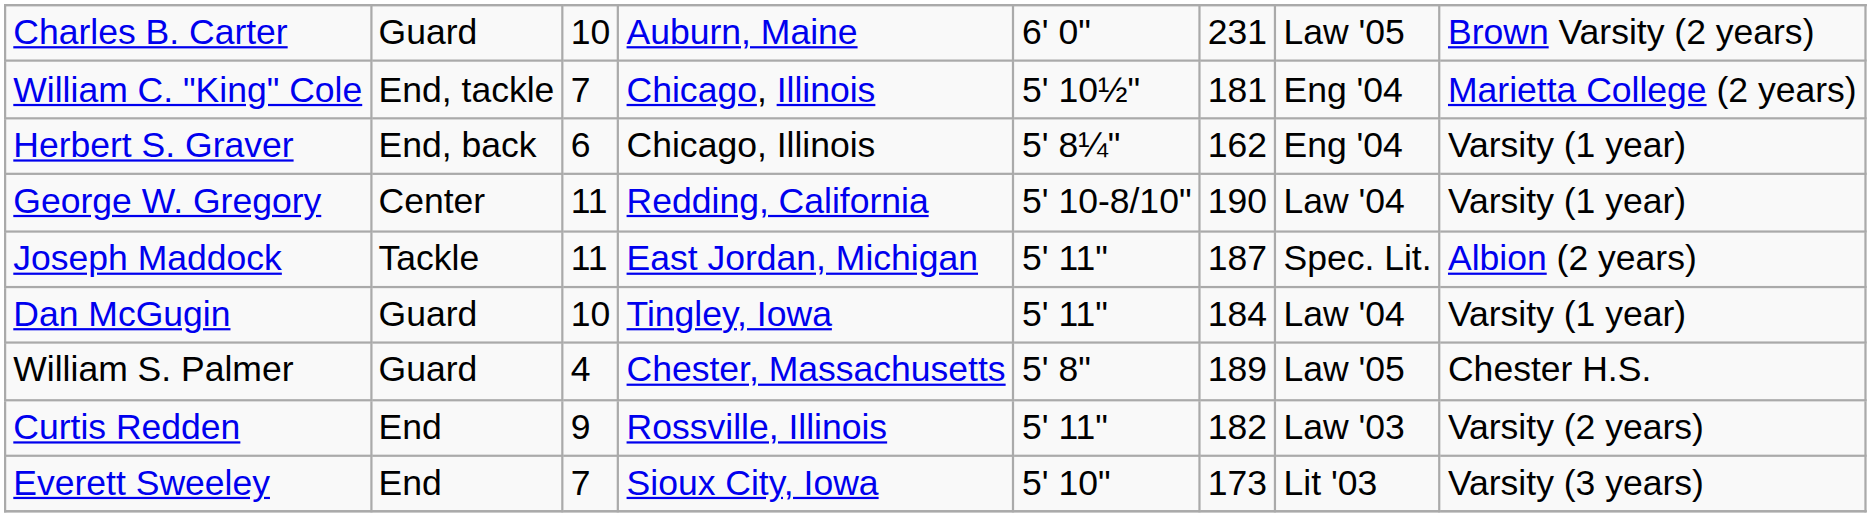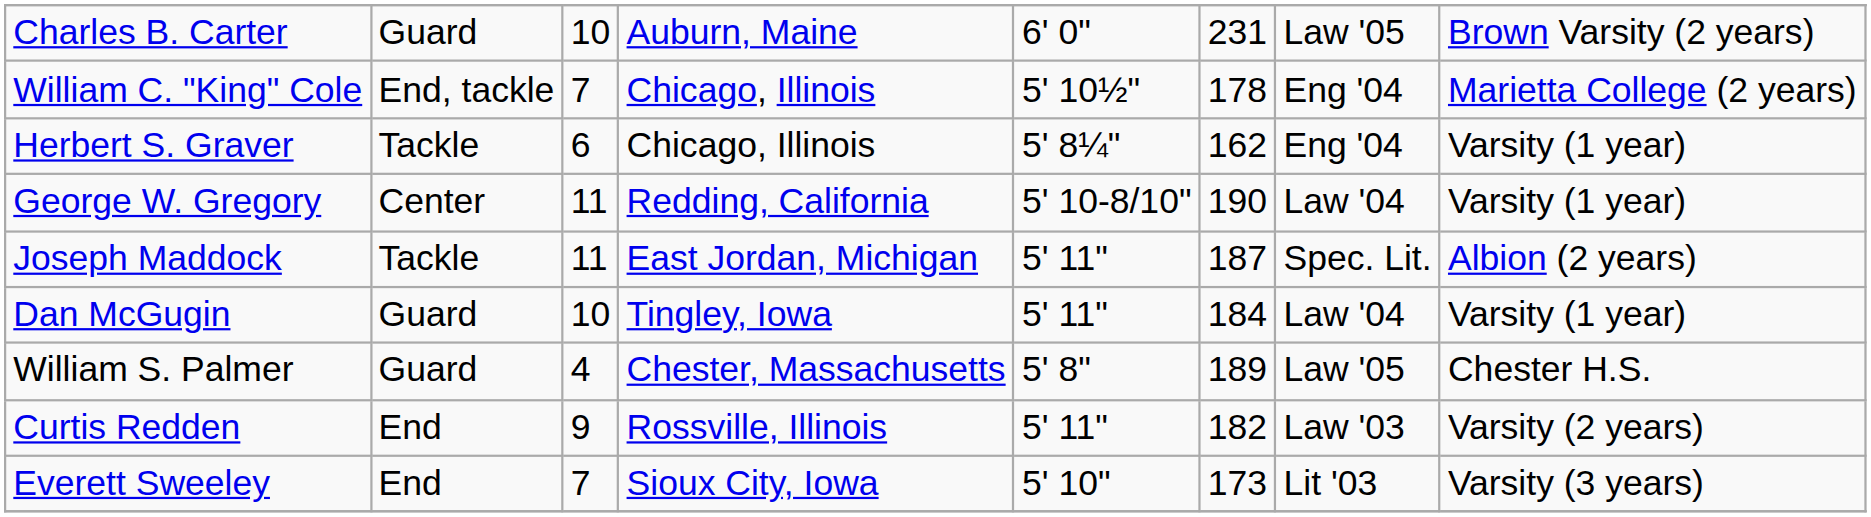 <table class="wikitable">
 <tr>
 </tr>
 <tr>
 <td><a href='#'>Charles B. Carter</a></td>
 <td>Guard</td>
 <td>10</td>
 <td><a href='#'>Auburn, Maine</a></td>
 <td>6' 0"</td>
 <td>231</td>
 <td>Law '05</td>
 <td><a href='#'>Brown</a> Varsity (2 years)</td>
 </tr>
 <tr>
 <td><a href='#'>William C. "King" Cole</a></td>
 <td>End,  tackle</td>
 <td>7</td>
 <td><a href='#'>Chicago</a>, <a href='#'>Illinois</a></td>
 <td>5' 10½"</td>
-<td>181</td>
+<td>178</td>
 <td>Eng '04</td>
 <td><a href='#'>Marietta College</a> (2 years)</td>
 </tr>
 <tr>
 <td><a href='#'>Herbert S. Graver</a></td>
-<td>End, back</td>
+<td>Tackle</td>
 <td>6</td>
 <td>Chicago, Illinois</td>
 <td>5' 8¼"</td>
 <td>162</td>
 <td>Eng '04</td>
 <td>Varsity (1 year)</td>
 </tr>
 <tr>
 <td><a href='#'>George W. Gregory</a></td>
 <td>Center</td>
 <td>11</td>
 <td><a href='#'>Redding, California</a></td>
 <td>5' 10-8/10"</td>
 <td>190</td>
 <td>Law '04</td>
 <td>Varsity (1 year)</td>
 </tr>
 <tr>
 <td><a href='#'>Joseph Maddock</a></td>
 <td>Tackle</td>
 <td>11</td>
 <td><a href='#'>East Jordan, Michigan</a></td>
 <td>5' 11"</td>
 <td>187</td>
 <td>Spec. Lit.</td>
 <td><a href='#'>Albion</a> (2 years)</td>
 </tr>
 <tr>
 <td><a href='#'>Dan McGugin</a></td>
 <td>Guard</td>
 <td>10</td>
 <td><a href='#'>Tingley, Iowa</a></td>
 <td>5' 11"</td>
 <td>184</td>
 <td>Law '04</td>
 <td>Varsity (1 year)</td>
 </tr>
 <tr>
 <td>William S. Palmer</td>
 <td>Guard</td>
 <td>4</td>
 <td><a href='#'>Chester, Massachusetts</a></td>
 <td>5' 8"</td>
 <td>189</td>
 <td>Law '05</td>
 <td>Chester H.S.</td>
 </tr>
 <tr>
 <td><a href='#'>Curtis Redden</a></td>
 <td>End</td>
 <td>9</td>
 <td><a href='#'>Rossville, Illinois</a></td>
 <td>5' 11"</td>
 <td>182</td>
 <td>Law '03</td>
 <td>Varsity (2 years)</td>
 </tr>
 <tr>
 <td><a href='#'>Everett Sweeley</a></td>
 <td>End</td>
 <td>7</td>
 <td><a href='#'>Sioux City, Iowa</a></td>
 <td>5' 10"</td>
 <td>173</td>
 <td>Lit '03</td>
 <td>Varsity (3 years)</td>
 </tr>
 <tr>
 </tr>
 </table>
